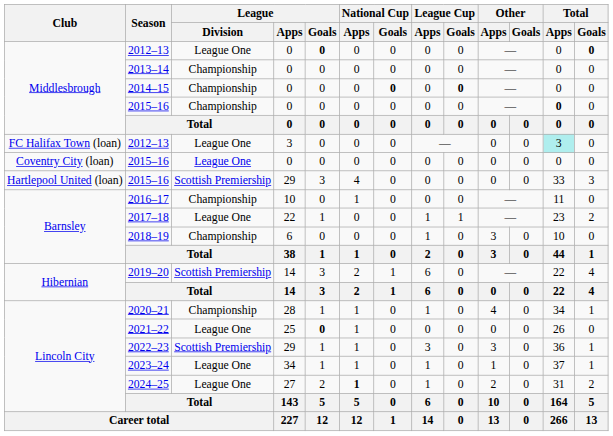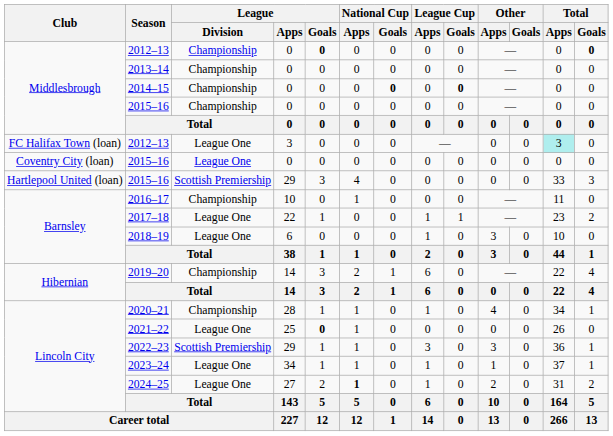 <table class="wikitable" style="text-align: center;">
 <tr>
 <th rowspan="2">Club</th>
 <th rowspan="2">Season</th>
 <th colspan="3">League</th>
 <th colspan="2">National Cup</th>
 <th colspan="2">League Cup</th>
 <th colspan="2">Other</th>
 <th colspan="2">Total</th>
 </tr>
 <tr>
 <th>Division</th>
 <th>Apps</th>
 <th>Goals</th>
 <th>Apps</th>
 <th>Goals</th>
 <th>Apps</th>
 <th>Goals</th>
 <th>Apps</th>
 <th>Goals</th>
 <th>Apps</th>
 <th>Goals</th>
 </tr>
 <tr>
 <td rowspan=5><a href='#'>Middlesbrough</a></td>
 <td><a href='#'>2012–13</a></td>
-<td>League One</td>
+<td><a href='#'>Championship</a></td>
 <td>0</td>
 <td><strong>0</strong></td>
 <td>0</td>
 <td>0</td>
 <td>0</td>
 <td>0</td>
 <td colspan=2>—</td>
 <td>0</td>
 <td><strong>0</strong></td>
 </tr>
 <tr>
 <td><a href='#'>2013–14</a></td>
 <td>Championship</td>
 <td>0</td>
 <td>0</td>
 <td>0</td>
 <td>0</td>
 <td>0</td>
 <td>0</td>
 <td colspan=2>—</td>
 <td>0</td>
 <td>0</td>
 </tr>
 <tr>
 <td><a href='#'>2014–15</a></td>
 <td>Championship</td>
 <td>0</td>
 <td>0</td>
 <td>0</td>
 <td><strong>0</strong></td>
 <td>0</td>
 <td><strong>0</strong></td>
 <td colspan=2>—</td>
 <td>0</td>
 <td>0</td>
 </tr>
 <tr>
 <td><a href='#'>2015–16</a></td>
 <td>Championship</td>
 <td>0</td>
 <td>0</td>
 <td>0</td>
 <td>0</td>
 <td>0</td>
 <td>0</td>
 <td colspan=2>—</td>
-<td><strong>0</strong></td>
+<td>0</td>
 <td>0</td>
 </tr>
 <tr>
 <th colspan=2>Total</th>
 <th>0</th>
 <th>0</th>
 <th>0</th>
 <th>0</th>
 <th>0</th>
 <th>0</th>
 <th>0</th>
 <th>0</th>
 <th>0</th>
 <th>0</th>
 </tr>
 <tr>
 <td><a href='#'>FC Halifax Town</a> (loan)</td>
 <td><a href='#'>2012–13</a></td>
 <td>League One</td>
 <td>3</td>
 <td>0</td>
 <td>0</td>
 <td>0</td>
 <td colspan=2>—</td>
 <td>0</td>
 <td>0</td>
 <td style="background: paleturquoise;">3</td>
 <td>0</td>
 </tr>
 <tr>
 <td><a href='#'>Coventry City</a> (loan)</td>
 <td><a href='#'>2015–16</a></td>
 <td><a href='#'>League One</a></td>
 <td>0</td>
 <td>0</td>
 <td>0</td>
 <td>0</td>
 <td>0</td>
 <td>0</td>
 <td>0</td>
 <td>0</td>
 <td>0</td>
 <td>0</td>
 </tr>
 <tr>
 <td><a href='#'>Hartlepool United</a> (loan)</td>
 <td><a href='#'>2015–16</a></td>
 <td><a href='#'>Scottish Premiership</a></td>
 <td>29</td>
 <td>3</td>
 <td>4</td>
 <td>0</td>
 <td>0</td>
 <td>0</td>
 <td>0</td>
 <td>0</td>
 <td>33</td>
 <td>3</td>
 </tr>
 <tr>
 <td rowspan=4><a href='#'>Barnsley</a></td>
 <td><a href='#'>2016–17</a></td>
 <td>Championship</td>
 <td>10</td>
 <td>0</td>
 <td>1</td>
 <td>0</td>
 <td>0</td>
 <td>0</td>
 <td colspan=2>—</td>
 <td>11</td>
 <td>0</td>
 </tr>
 <tr>
 <td><a href='#'>2017–18</a></td>
 <td>League One</td>
 <td>22</td>
 <td>1</td>
 <td>0</td>
 <td>0</td>
 <td>1</td>
 <td>1</td>
 <td colspan=2>—</td>
 <td>23</td>
 <td>2</td>
 </tr>
 <tr>
 <td><a href='#'>2018–19</a></td>
-<td>Championship</td>
+<td>League One</td>
 <td>6</td>
 <td>0</td>
 <td>0</td>
 <td>0</td>
 <td>1</td>
 <td>0</td>
 <td>3</td>
 <td>0</td>
 <td>10</td>
 <td>0</td>
 </tr>
 <tr>
 <th colspan=2>Total</th>
 <th>38</th>
 <th>1</th>
 <th>1</th>
 <th>0</th>
 <th>2</th>
 <th>0</th>
 <th>3</th>
 <th>0</th>
 <th>44</th>
 <th>1</th>
 </tr>
 <tr>
 <td rowspan=2><a href='#'>Hibernian</a></td>
 <td><a href='#'>2019–20</a></td>
-<td><a href='#'>Scottish Premiership</a></td>
+<td>Championship</td>
 <td>14</td>
 <td>3</td>
 <td>2</td>
 <td>1</td>
 <td>6</td>
 <td>0</td>
 <td colspan=2>—</td>
 <td>22</td>
 <td>4</td>
 </tr>
 <tr>
 <th colspan=2>Total</th>
 <th>14</th>
 <th>3</th>
 <th>2</th>
 <th>1</th>
 <th>6</th>
 <th>0</th>
 <th>0</th>
 <th>0</th>
 <th>22</th>
 <th>4</th>
 </tr>
 <tr>
 <td rowspan=6><a href='#'>Lincoln City</a></td>
 <td><a href='#'>2020–21</a></td>
 <td>Championship</td>
 <td>28</td>
 <td>1</td>
 <td>1</td>
 <td>0</td>
 <td>1</td>
 <td>0</td>
 <td>4 </td>
 <td>0</td>
 <td>34</td>
 <td>1</td>
 </tr>
 <tr>
 <td><a href='#'>2021–22</a></td>
 <td>League One</td>
 <td>25</td>
 <td><strong>0</strong></td>
 <td>1</td>
 <td>0</td>
 <td>0</td>
 <td>0</td>
 <td>0</td>
 <td>0</td>
 <td>26</td>
 <td>0</td>
 </tr>
 <tr>
 <td><a href='#'>2022–23</a></td>
 <td><a href='#'>Scottish Premiership</a></td>
 <td>29</td>
 <td>1</td>
 <td>1</td>
 <td>0</td>
 <td>3</td>
 <td>0</td>
 <td>3</td>
 <td>0</td>
 <td>36</td>
 <td>1</td>
 </tr>
 <tr>
 <td><a href='#'>2023–24</a></td>
 <td>League One</td>
 <td>34</td>
 <td>1</td>
 <td>1</td>
 <td>0</td>
 <td>1</td>
 <td>0</td>
 <td>1</td>
 <td>0</td>
 <td>37</td>
 <td>1</td>
 </tr>
 <tr>
 <td><a href='#'>2024–25</a></td>
 <td>League One</td>
 <td>27</td>
 <td>2</td>
 <td><strong>1</strong></td>
 <td>0</td>
 <td>1</td>
 <td>0</td>
 <td>2</td>
 <td>0</td>
 <td>31</td>
 <td>2</td>
 </tr>
 <tr>
 <th colspan=2>Total</th>
 <th>143</th>
 <th>5</th>
 <th>5</th>
 <th>0</th>
 <th>6</th>
 <th>0</th>
 <th>10</th>
 <th>0</th>
 <th>164</th>
 <th>5</th>
 </tr>
 <tr>
 <th colspan="3">Career total</th>
 <th>227</th>
 <th>12</th>
 <th>12</th>
 <th>1</th>
 <th>14</th>
 <th>0</th>
 <th>13</th>
 <th>0</th>
 <th>266</th>
 <th>13</th>
 </tr>
 </table>
